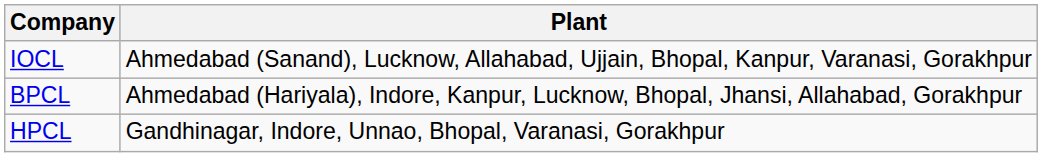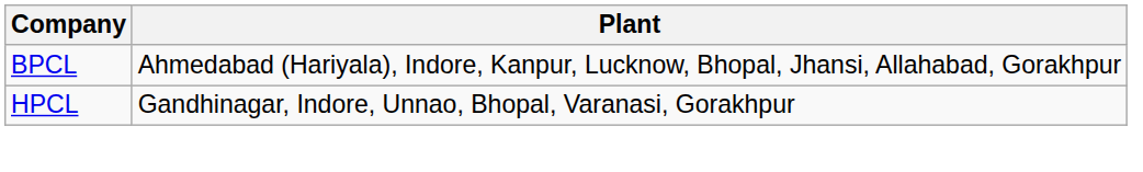 <table class="wikitable">
 <tr>
 <th>Company</th>
 <th>Plant</th>
-</tr>
-<tr>
-<td><a href='#'>IOCL</a></td>
-<td>Ahmedabad (Sanand), Lucknow, Allahabad, Ujjain, Bhopal, Kanpur, Varanasi, Gorakhpur</td>
 </tr>
 <tr>
 <td><a href='#'>BPCL</a></td>
 <td>Ahmedabad (Hariyala), Indore, Kanpur, Lucknow, Bhopal, Jhansi, Allahabad, Gorakhpur</td>
 </tr>
 <tr>
 <td><a href='#'>HPCL</a></td>
 <td>Gandhinagar, Indore, Unnao, Bhopal, Varanasi, Gorakhpur</td>
 </tr>
 </table>
